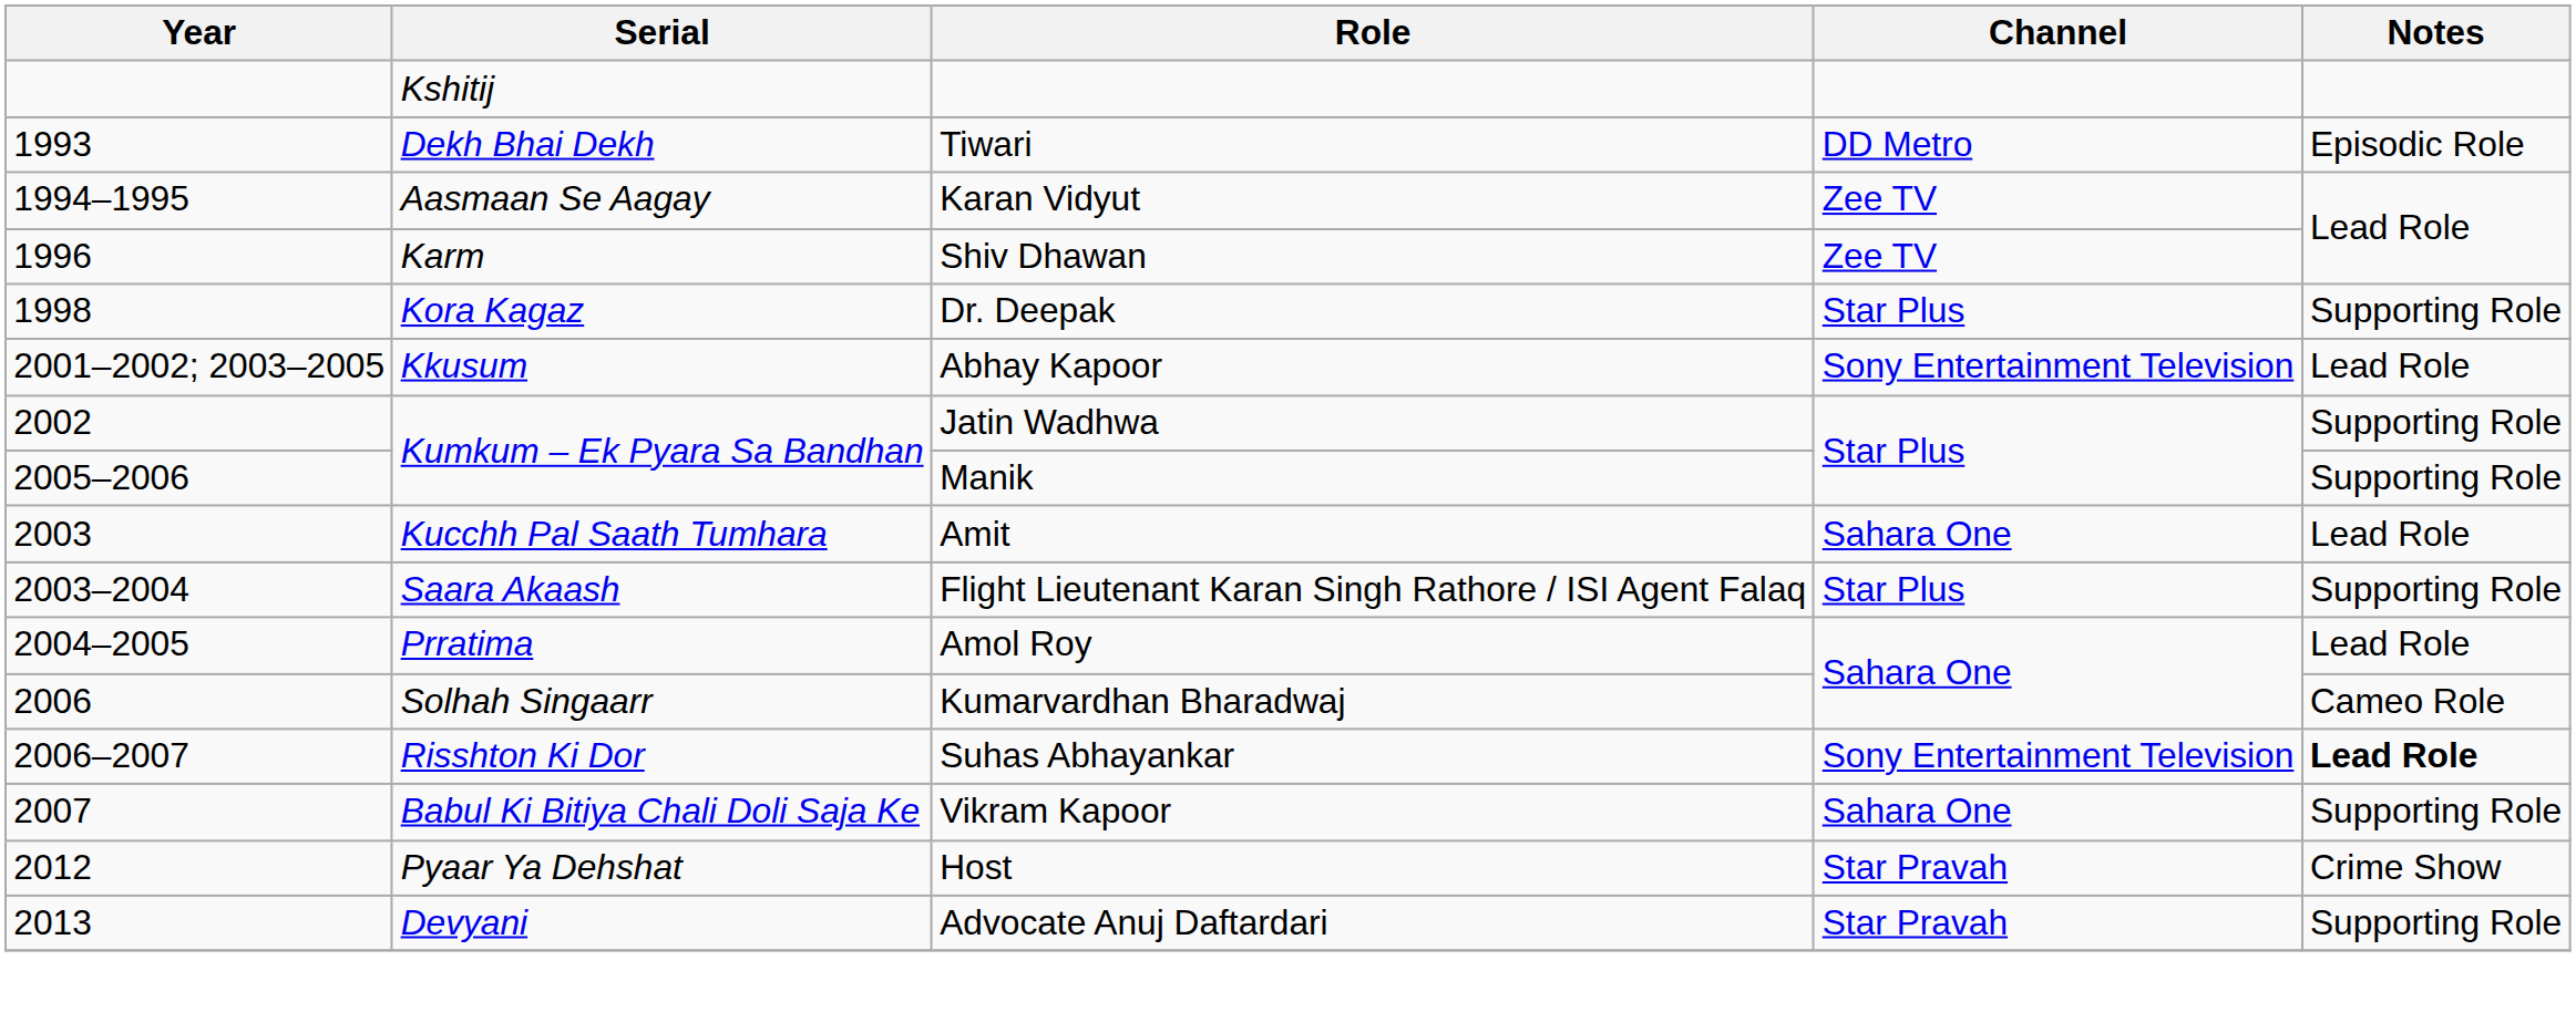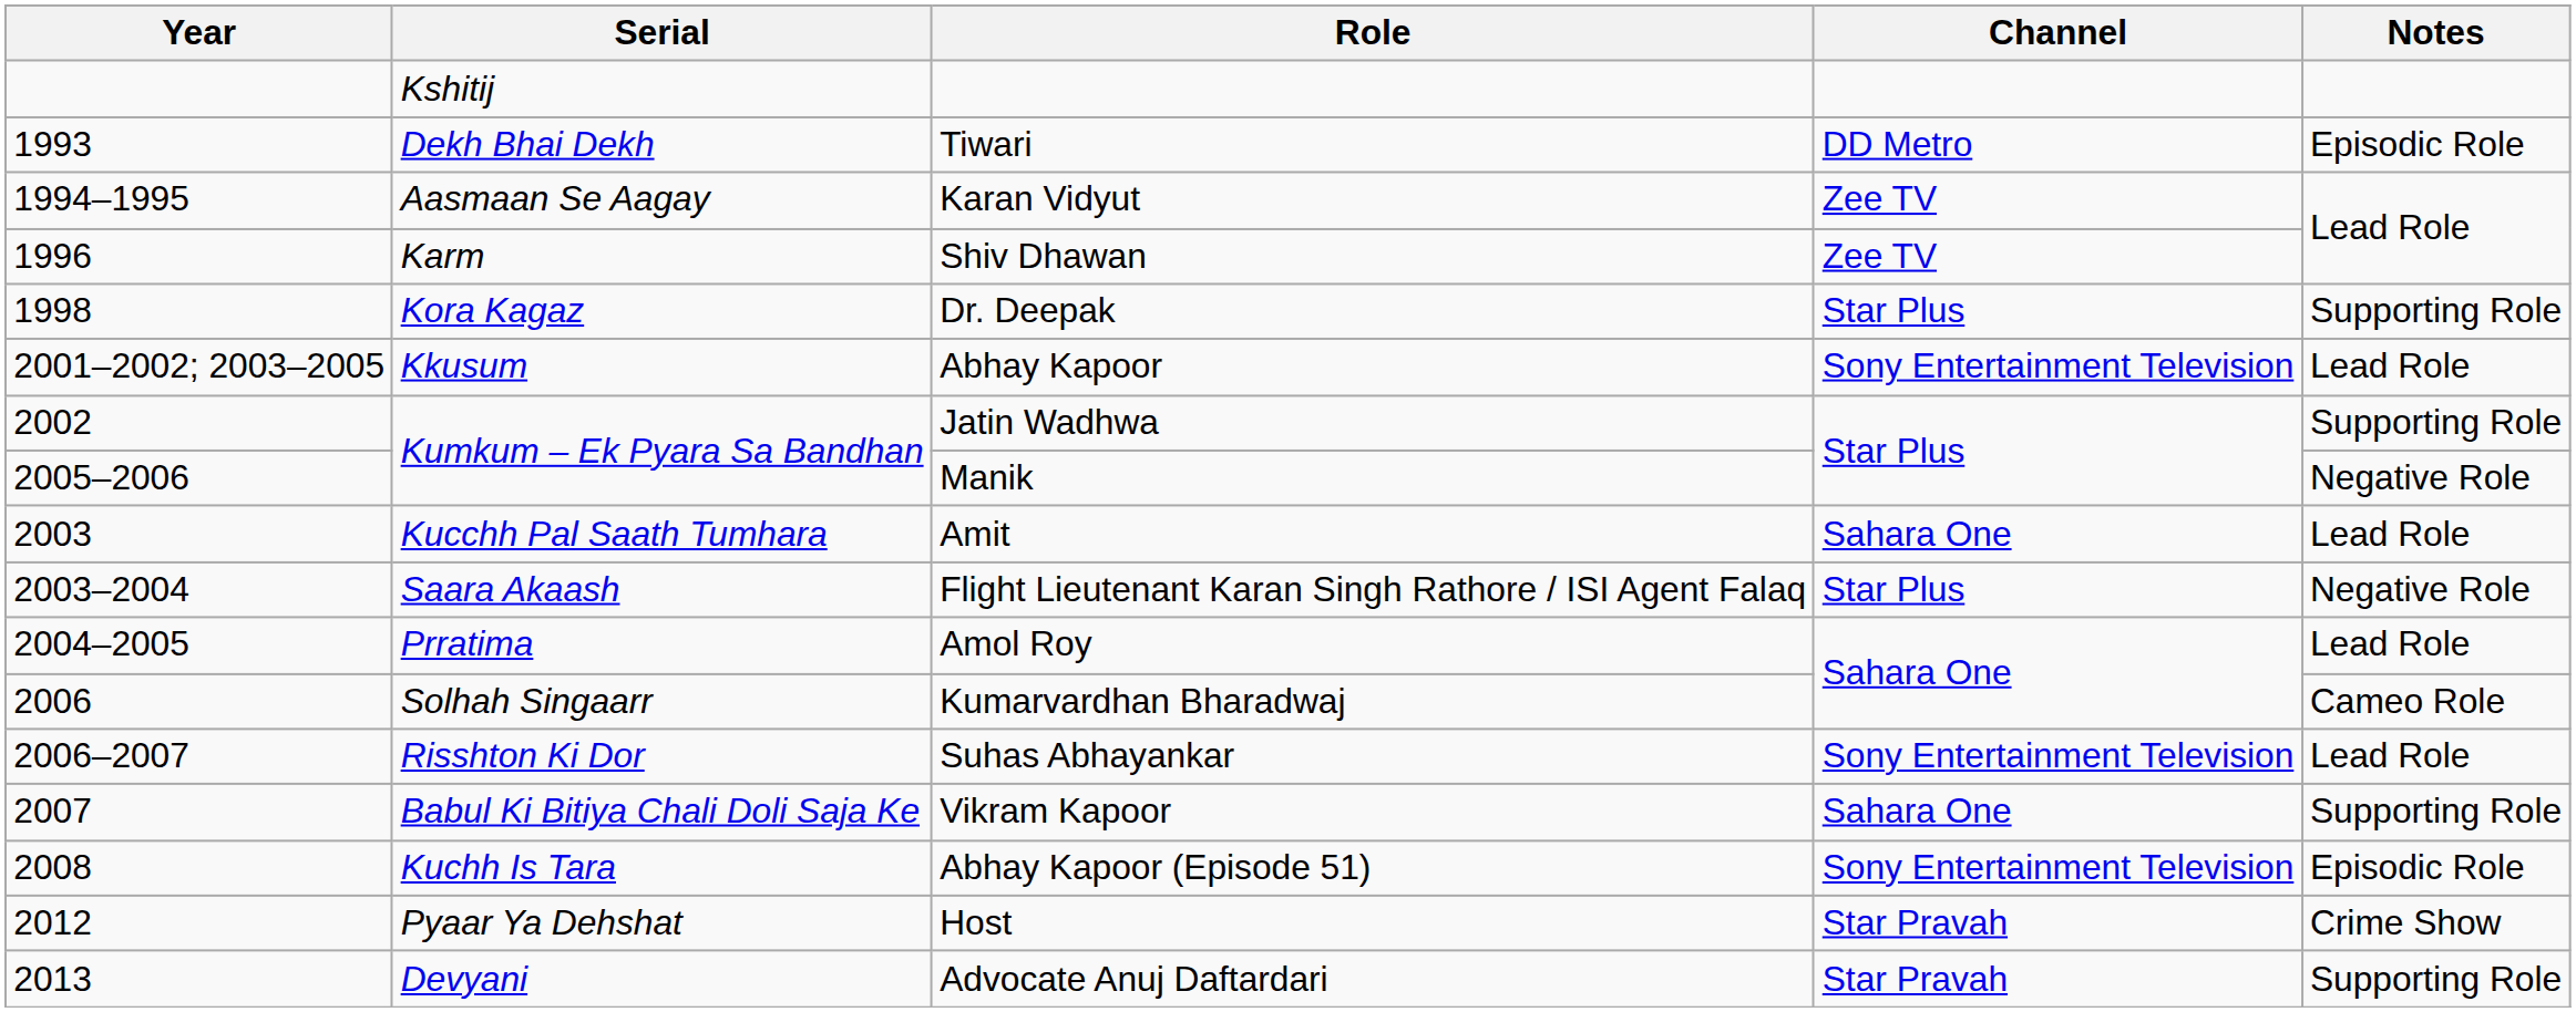 <table class= "wikitable sortable">
 <tr>
 <th>Year</th>
 <th>Serial</th>
 <th>Role</th>
 <th>Channel</th>
 <th>Notes</th>
 </tr>
 <tr>
 <td></td>
 <td><em>Kshitij</em></td>
 <td></td>
 <td></td>
 <td></td>
 </tr>
 <tr>
 <td>1993</td>
 <td><em><a href='#'>Dekh Bhai Dekh</a></em></td>
 <td>Tiwari</td>
 <td><a href='#'>DD Metro</a></td>
 <td>Episodic Role</td>
 </tr>
 <tr>
 <td>1994–1995</td>
 <td><em>Aasmaan Se Aagay</em></td>
 <td>Karan Vidyut</td>
 <td><a href='#'>Zee TV</a></td>
 <td rowspan = "2">Lead Role</td>
 </tr>
 <tr>
 <td>1996</td>
 <td><em>Karm</em></td>
 <td>Shiv Dhawan</td>
 <td><a href='#'>Zee TV</a></td>
 </tr>
 <tr>
 <td>1998</td>
 <td><em><a href='#'> Kora Kagaz</a></em></td>
 <td>Dr. Deepak</td>
 <td><a href='#'>Star Plus</a></td>
 <td>Supporting Role</td>
 </tr>
 <tr>
 <td>2001–2002; 2003–2005</td>
 <td><em><a href='#'>Kkusum</a></em></td>
 <td>Abhay Kapoor</td>
 <td><a href='#'>Sony Entertainment Television</a></td>
 <td>Lead Role</td>
 </tr>
 <tr>
 <td>2002</td>
 <td rowspan = "2"><em><a href='#'>Kumkum – Ek Pyara Sa Bandhan</a></em></td>
 <td>Jatin Wadhwa</td>
 <td rowspan = "2"><a href='#'>Star Plus</a></td>
 <td>Supporting Role</td>
 </tr>
 <tr>
 <td>2005–2006</td>
 <td>Manik</td>
-<td>Supporting Role</td>
+<td>Negative Role</td>
 </tr>
 <tr>
 <td>2003</td>
 <td><em><a href='#'>Kucchh Pal Saath Tumhara</a></em></td>
 <td>Amit</td>
 <td><a href='#'>Sahara One</a></td>
 <td>Lead Role</td>
 </tr>
 <tr>
 <td>2003–2004</td>
 <td><em><a href='#'>Saara Akaash</a></em></td>
 <td>Flight Lieutenant Karan Singh Rathore / ISI Agent Falaq</td>
 <td><a href='#'>Star Plus</a></td>
-<td>Supporting Role</td>
+<td>Negative Role</td>
 </tr>
 <tr>
 <td>2004–2005</td>
 <td><em><a href='#'>Prratima</a></em></td>
 <td>Amol Roy</td>
 <td rowspan = "2"><a href='#'>Sahara One</a></td>
 <td>Lead Role</td>
 </tr>
 <tr>
 <td>2006</td>
 <td><em>Solhah Singaarr</em></td>
 <td>Kumarvardhan Bharadwaj</td>
 <td>Cameo Role</td>
 </tr>
 <tr>
 <td>2006–2007</td>
 <td><em><a href='#'>Risshton Ki Dor</a></em></td>
 <td>Suhas Abhayankar</td>
 <td><a href='#'>Sony Entertainment Television</a></td>
-<td><strong>Lead Role</strong></td>
+<td>Lead Role</td>
 </tr>
 <tr>
 <td>2007</td>
 <td><em><a href='#'> Babul Ki Bitiya Chali Doli Saja Ke</a></em></td>
 <td>Vikram Kapoor</td>
 <td><a href='#'>Sahara One</a></td>
 <td>Supporting Role</td>
+</tr>
+<tr>
+<td>2008</td>
+<td><em><a href='#'>Kuchh Is Tara</a></em></td>
+<td>Abhay Kapoor (Episode 51)</td>
+<td><a href='#'>Sony Entertainment Television</a></td>
+<td>Episodic Role</td>
 </tr>
 <tr>
 <td>2012</td>
 <td><em>Pyaar Ya Dehshat</em></td>
 <td>Host</td>
 <td><a href='#'>Star Pravah</a></td>
 <td>Crime Show</td>
 </tr>
 <tr>
 <td>2013</td>
 <td><em><a href='#'> Devyani</a></em></td>
 <td>Advocate Anuj Daftardari</td>
 <td><a href='#'>Star Pravah</a></td>
 <td>Supporting Role</td>
 </tr>
 <tr>
 </tr>
 </table>
